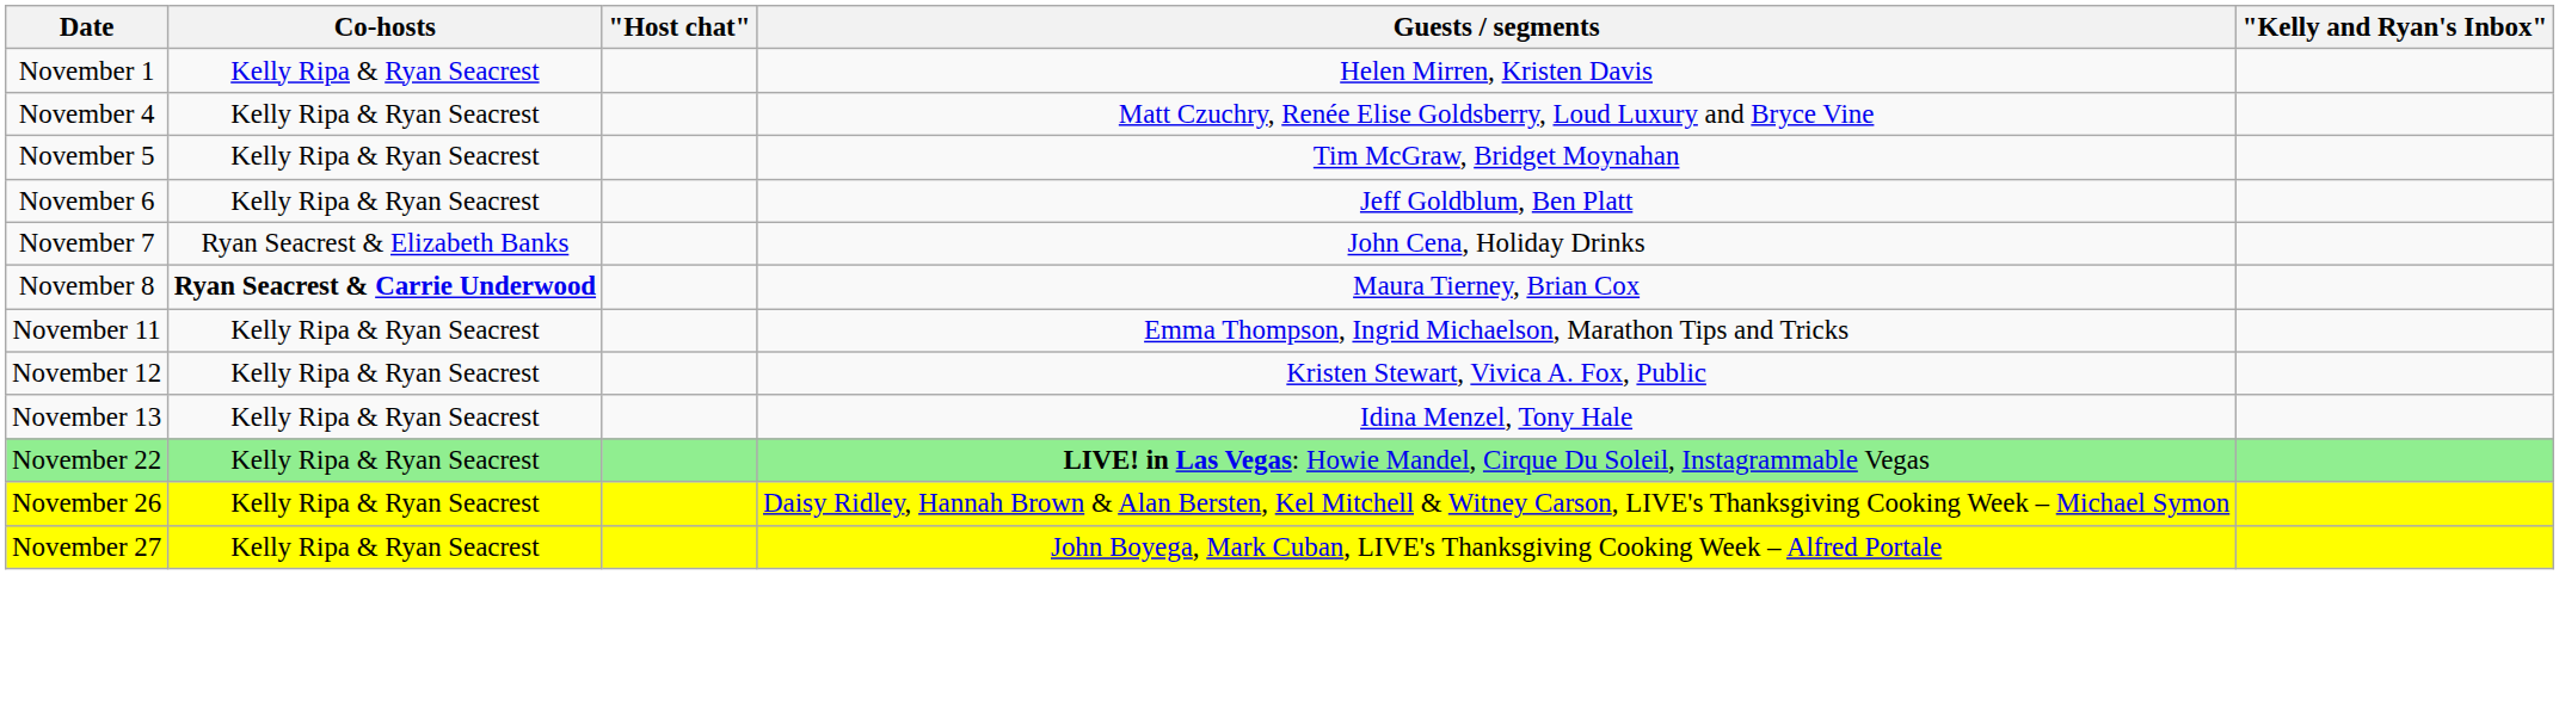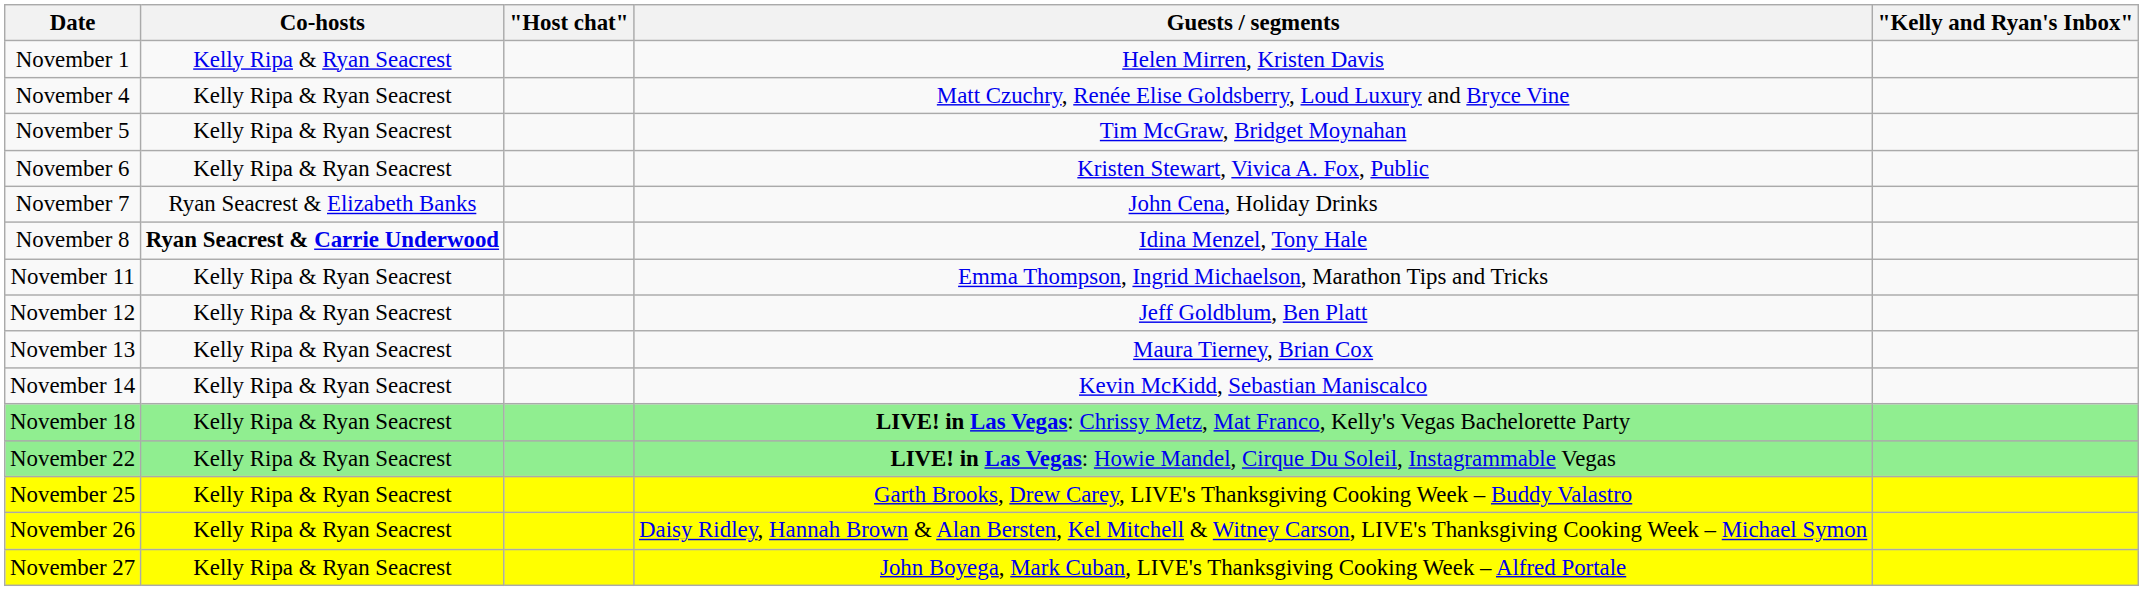 <table class="wikitable sortable" style="text-align:center;">
 <tr>
 <th>Date</th>
 <th>Co-hosts</th>
 <th>"Host chat"</th>
 <th>Guests / segments</th>
 <th>"Kelly and Ryan's Inbox"</th>
 </tr>
 <tr>
 <td>November 1</td>
 <td><a href='#'>Kelly Ripa</a> & <a href='#'>Ryan Seacrest</a></td>
 <td></td>
 <td><a href='#'>Helen Mirren</a>, <a href='#'>Kristen Davis</a></td>
 <td></td>
 </tr>
 <tr>
 <td>November 4</td>
 <td>Kelly Ripa & Ryan Seacrest</td>
 <td></td>
 <td><a href='#'>Matt Czuchry</a>, <a href='#'>Renée Elise Goldsberry</a>, <a href='#'>Loud Luxury</a> and <a href='#'>Bryce Vine</a></td>
 <td></td>
 </tr>
 <tr>
 <td>November 5</td>
 <td>Kelly Ripa & Ryan Seacrest</td>
 <td></td>
 <td><a href='#'>Tim McGraw</a>, <a href='#'>Bridget Moynahan</a></td>
 <td></td>
 </tr>
 <tr>
 <td>November 6</td>
 <td>Kelly Ripa & Ryan Seacrest</td>
 <td></td>
-<td><a href='#'>Jeff Goldblum</a>, <a href='#'>Ben Platt</a></td>
+<td><a href='#'>Kristen Stewart</a>, <a href='#'>Vivica A. Fox</a>, <a href='#'>Public</a></td>
 <td></td>
 </tr>
 <tr>
 <td>November 7</td>
 <td>Ryan Seacrest & <a href='#'>Elizabeth Banks</a></td>
 <td></td>
 <td><a href='#'>John Cena</a>, Holiday Drinks</td>
 <td></td>
 </tr>
 <tr>
 <td>November 8</td>
 <td><strong>Ryan Seacrest & <a href='#'>Carrie Underwood</a></strong></td>
 <td></td>
-<td><a href='#'>Maura Tierney</a>, <a href='#'>Brian Cox</a></td>
+<td><a href='#'>Idina Menzel</a>, <a href='#'>Tony Hale</a></td>
 <td></td>
 </tr>
 <tr>
 <td>November 11</td>
 <td>Kelly Ripa & Ryan Seacrest</td>
 <td></td>
 <td><a href='#'>Emma Thompson</a>, <a href='#'>Ingrid Michaelson</a>, Marathon Tips and Tricks</td>
 <td></td>
 </tr>
 <tr>
 <td>November 12</td>
 <td>Kelly Ripa & Ryan Seacrest</td>
 <td></td>
-<td><a href='#'>Kristen Stewart</a>, <a href='#'>Vivica A. Fox</a>, <a href='#'>Public</a></td>
+<td><a href='#'>Jeff Goldblum</a>, <a href='#'>Ben Platt</a></td>
 <td></td>
 </tr>
 <tr>
 <td>November 13</td>
 <td>Kelly Ripa & Ryan Seacrest</td>
 <td></td>
-<td><a href='#'>Idina Menzel</a>, <a href='#'>Tony Hale</a></td>
+<td><a href='#'>Maura Tierney</a>, <a href='#'>Brian Cox</a></td>
+<td></td>
+</tr>
+<tr>
+<td>November 14</td>
+<td>Kelly Ripa & Ryan Seacrest</td>
+<td></td>
+<td><a href='#'>Kevin McKidd</a>, <a href='#'>Sebastian Maniscalco</a></td>
+<td></td>
+</tr>
+<tr style="background:lightgreen;">
+<td>November 18</td>
+<td>Kelly Ripa & Ryan Seacrest</td>
+<td></td>
+<td><strong>LIVE! in <a href='#'>Las Vegas</a></strong>: <a href='#'>Chrissy Metz</a>, <a href='#'>Mat Franco</a>, Kelly's Vegas Bachelorette Party</td>
 <td></td>
 </tr>
 <tr style="background:lightgreen;">
 <td>November 22</td>
 <td>Kelly Ripa & Ryan Seacrest</td>
 <td></td>
 <td><strong>LIVE! in <a href='#'>Las Vegas</a></strong>: <a href='#'>Howie Mandel</a>, <a href='#'>Cirque Du Soleil</a>, <a href='#'>Instagrammable</a> Vegas</td>
+<td></td>
+</tr>
+<tr style="background:yellow;">
+<td>November 25</td>
+<td>Kelly Ripa & Ryan Seacrest</td>
+<td></td>
+<td><a href='#'>Garth Brooks</a>, <a href='#'>Drew Carey</a>, LIVE's Thanksgiving Cooking Week – <a href='#'>Buddy Valastro</a></td>
 <td></td>
 </tr>
 <tr style="background:yellow;">
 <td>November 26</td>
 <td>Kelly Ripa & Ryan Seacrest</td>
 <td></td>
 <td><a href='#'>Daisy Ridley</a>, <a href='#'>Hannah Brown</a> & <a href='#'>Alan Bersten</a>, <a href='#'>Kel Mitchell</a> & <a href='#'>Witney Carson</a>, LIVE's Thanksgiving Cooking Week – <a href='#'>Michael Symon</a></td>
 <td></td>
 </tr>
 <tr style="background:yellow;">
 <td>November 27</td>
 <td>Kelly Ripa & Ryan Seacrest</td>
 <td></td>
 <td><a href='#'>John Boyega</a>, <a href='#'>Mark Cuban</a>, LIVE's Thanksgiving Cooking Week – <a href='#'>Alfred Portale</a></td>
 <td></td>
 </tr>
 </table>
